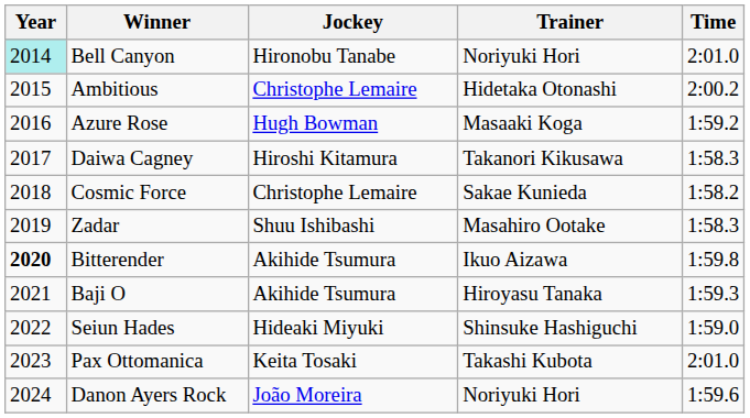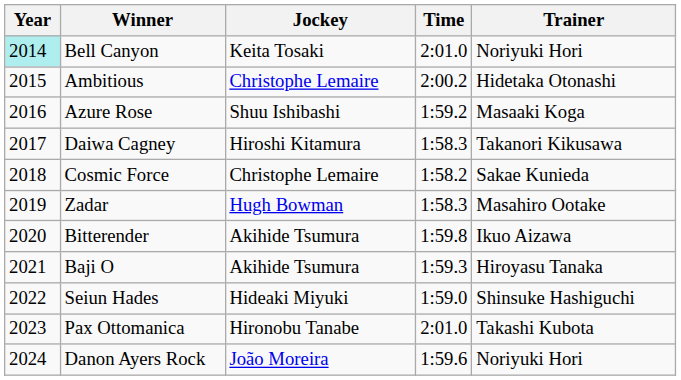 <table class="wikitable sortable" style="font-size:90%">
 <tr>
 <th width="36px">Year<br></th>
 <th width="120px">Winner<br></th>
 <th width="140px">Jockey<br></th>
+<th>Time<br></th>
 <th width="150px">Trainer<br></th>
-<th>Time<br></th>
 </tr>
 <tr>
 <td style="background: paleturquoise;">2014</td>
 <td>Bell Canyon</td>
-<td>Hironobu Tanabe</td>
+<td>Keita Tosaki</td>
+<td>2:01.0</td>
 <td>Noriyuki Hori</td>
-<td>2:01.0</td>
 </tr>
 <tr>
 <td>2015</td>
 <td>Ambitious</td>
 <td><a href='#'>Christophe Lemaire</a></td>
+<td>2:00.2</td>
 <td>Hidetaka Otonashi</td>
-<td>2:00.2</td>
 </tr>
 <tr>
 <td>2016</td>
 <td>Azure Rose</td>
-<td><a href='#'>Hugh Bowman</a></td>
+<td>Shuu Ishibashi</td>
+<td>1:59.2</td>
 <td>Masaaki Koga</td>
-<td>1:59.2</td>
 </tr>
 <tr>
 <td>2017</td>
 <td>Daiwa Cagney</td>
 <td>Hiroshi Kitamura</td>
+<td>1:58.3</td>
 <td>Takanori Kikusawa</td>
-<td>1:58.3</td>
 </tr>
 <tr>
 <td>2018</td>
 <td>Cosmic Force</td>
 <td>Christophe Lemaire</td>
+<td>1:58.2</td>
 <td>Sakae Kunieda</td>
-<td>1:58.2</td>
 </tr>
 <tr>
 <td>2019</td>
 <td>Zadar</td>
-<td>Shuu Ishibashi</td>
+<td><a href='#'>Hugh Bowman</a></td>
+<td>1:58.3</td>
 <td>Masahiro Ootake</td>
-<td>1:58.3</td>
 </tr>
 <tr>
-<td><strong>2020</strong></td>
+<td>2020</td>
 <td>Bitterender</td>
 <td>Akihide Tsumura</td>
+<td>1:59.8</td>
 <td>Ikuo Aizawa</td>
-<td>1:59.8</td>
 </tr>
 <tr>
 <td>2021</td>
 <td>Baji O</td>
 <td>Akihide Tsumura</td>
+<td>1:59.3</td>
 <td>Hiroyasu Tanaka</td>
-<td>1:59.3</td>
 </tr>
 <tr>
 <td>2022</td>
 <td>Seiun Hades</td>
 <td>Hideaki Miyuki</td>
+<td>1:59.0</td>
 <td>Shinsuke Hashiguchi</td>
-<td>1:59.0</td>
 </tr>
 <tr>
 <td>2023</td>
 <td>Pax Ottomanica</td>
-<td>Keita Tosaki</td>
+<td>Hironobu Tanabe</td>
+<td>2:01.0</td>
 <td>Takashi Kubota</td>
-<td>2:01.0</td>
 </tr>
 <tr>
 <td>2024</td>
 <td>Danon Ayers Rock</td>
 <td><a href='#'>João Moreira</a></td>
+<td>1:59.6</td>
 <td>Noriyuki Hori</td>
-<td>1:59.6</td>
 </tr>
 </table>
